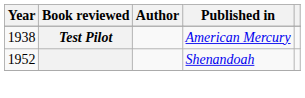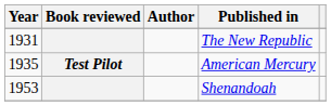 <table class="wikitable plainrowheaders sortable">
 <tr style="background:#ccc; text-align:center;">
 <th scope="col" class="unsortable">Year</th>
 <th scope="col" class="unsortable">Book reviewed</th>
 <th scope="col" class="unsortable">Author</th>
 <th scope="col" class="unsortable">Published in</th>
 <th scope="col" class="unsortable"></th>
 </tr>
 <tr>
 </tr>
 <tr>
-<td>1938</td>
+<td>1931</td>
+<th scope=row></th>
+<td></td>
+<td><em><a href='#'>The New Republic</a></em></td>
+<td style="text-align:center;"></td>
+</tr>
+<tr>
+<td>1935</td>
 <th scope=row><em>Test Pilot</em></th>
 <td></td>
 <td><em><a href='#'>American Mercury</a></em></td>
 <td style="text-align:center;"></td>
 </tr>
 <tr>
-<td>1952</td>
+<td>1953</td>
 <th scope=row></th>
 <td></td>
 <td><em><a href='#'>Shenandoah</a></em></td>
 <td style="text-align:center;"></td>
 </tr>
 <tr>
 </tr>
 </table>
